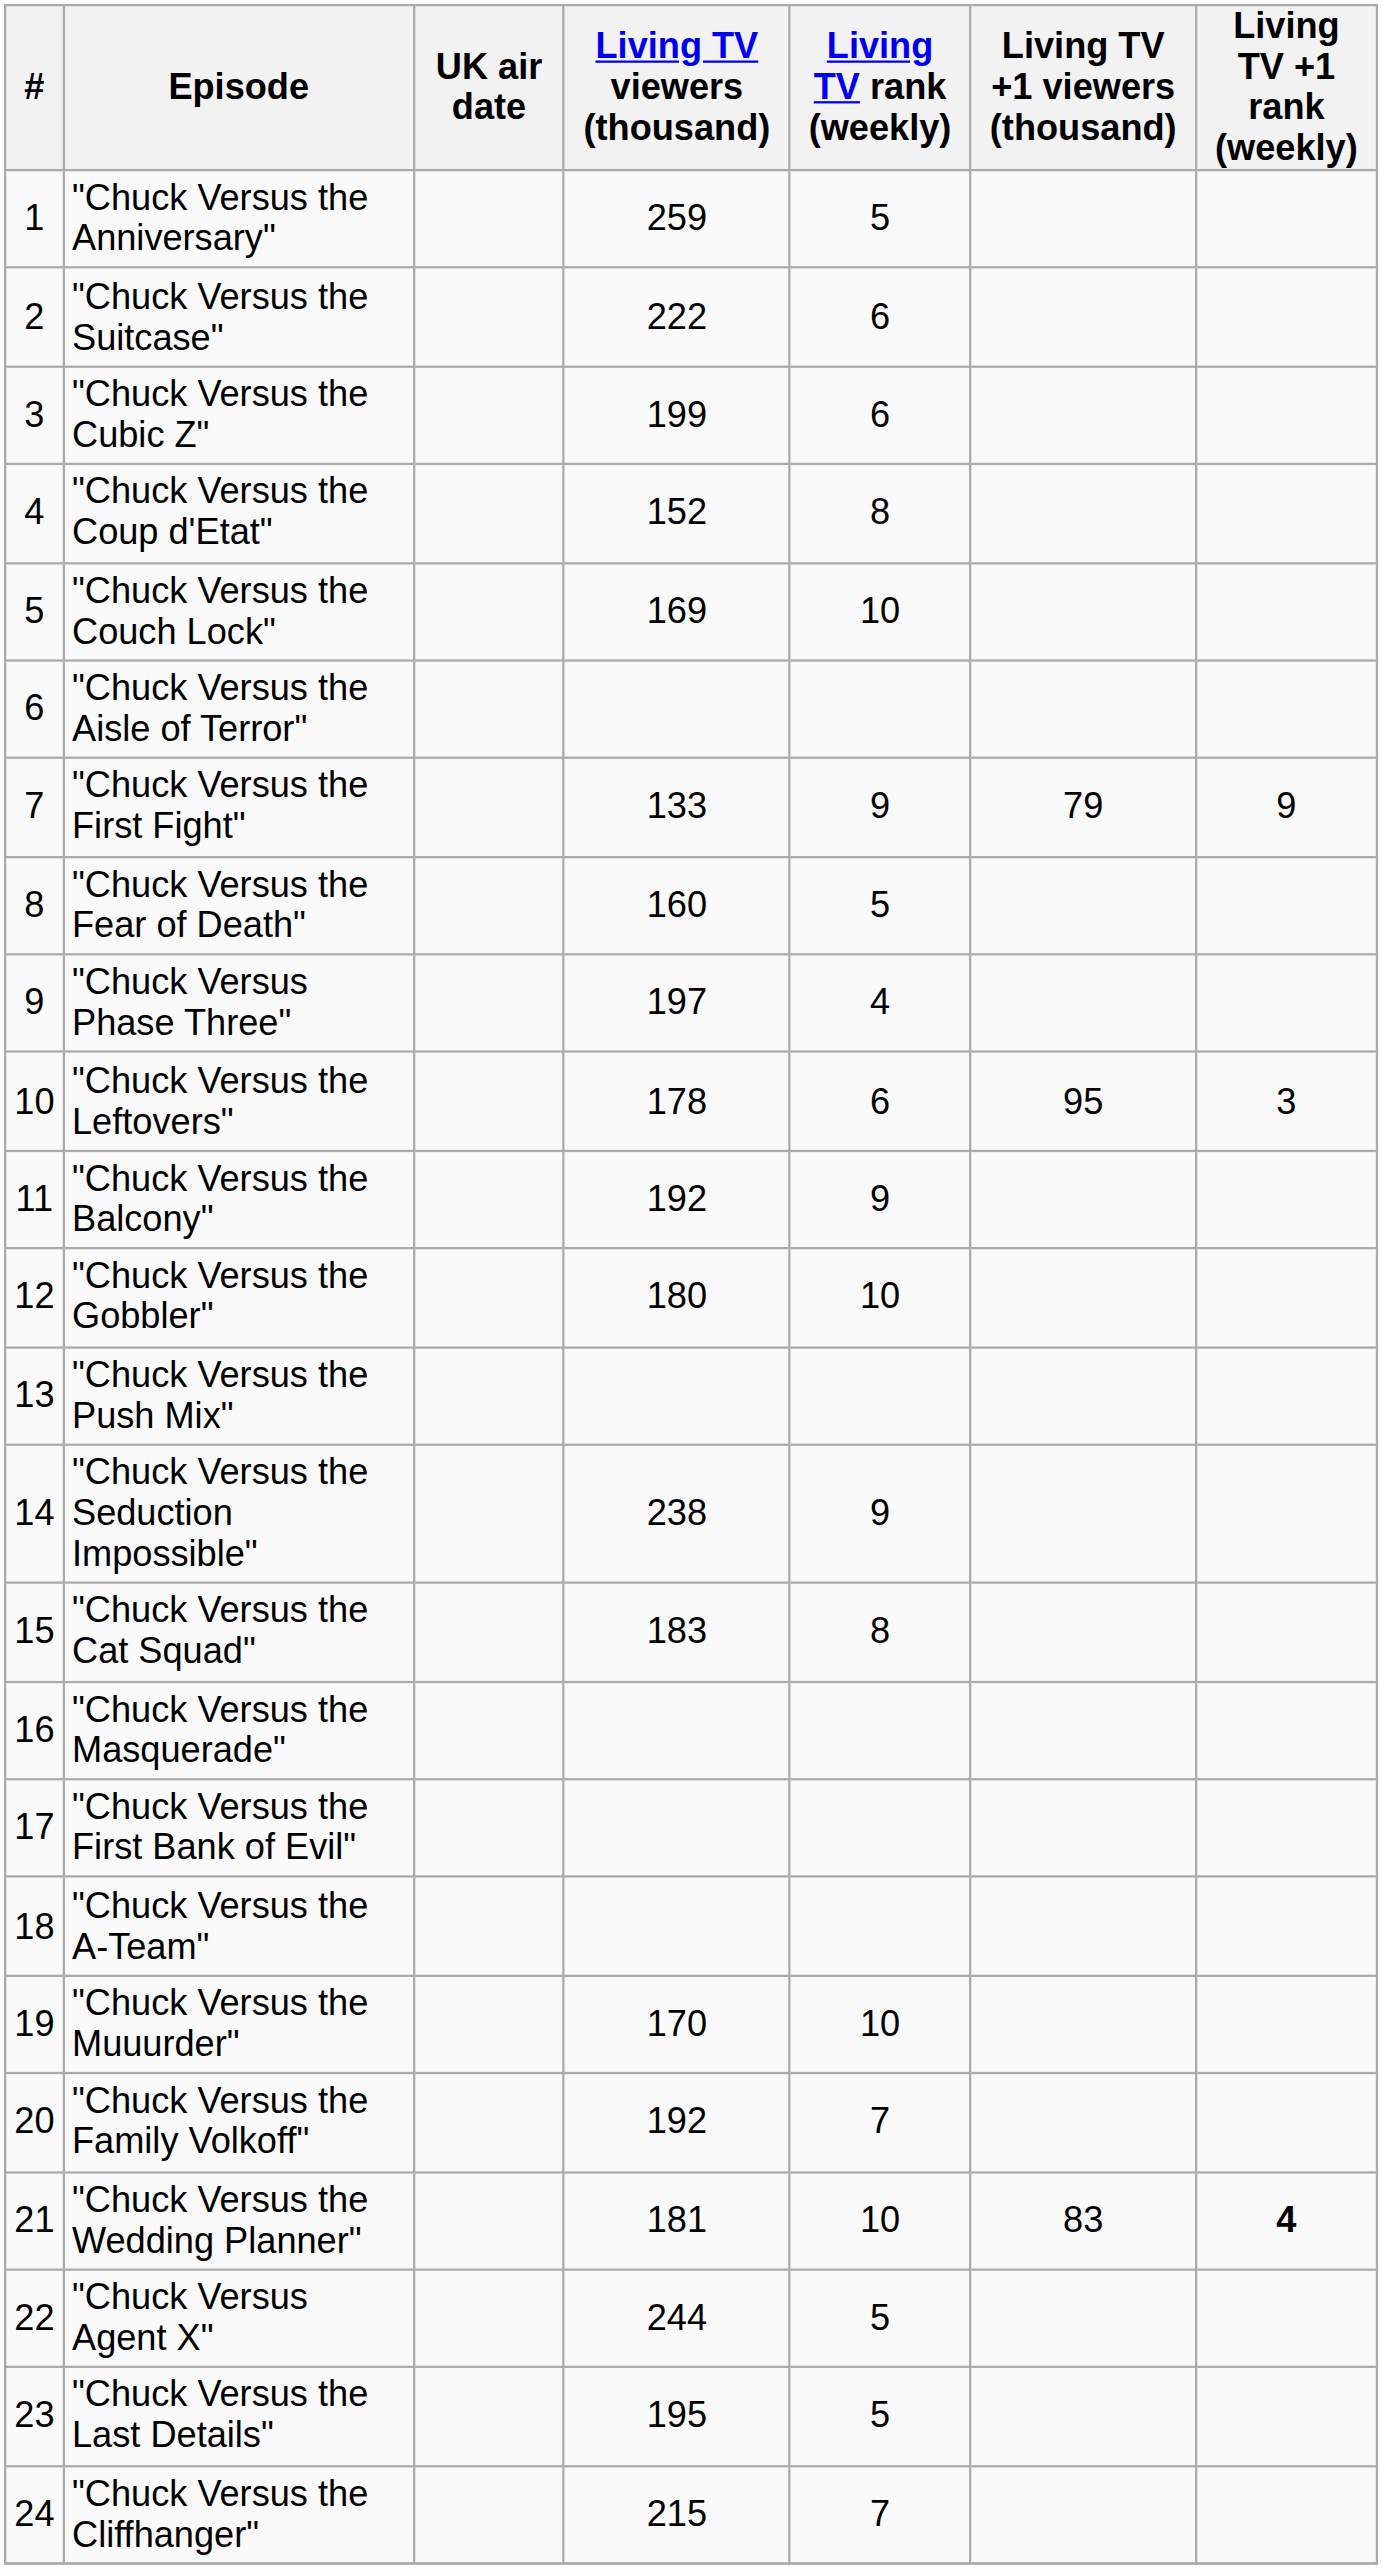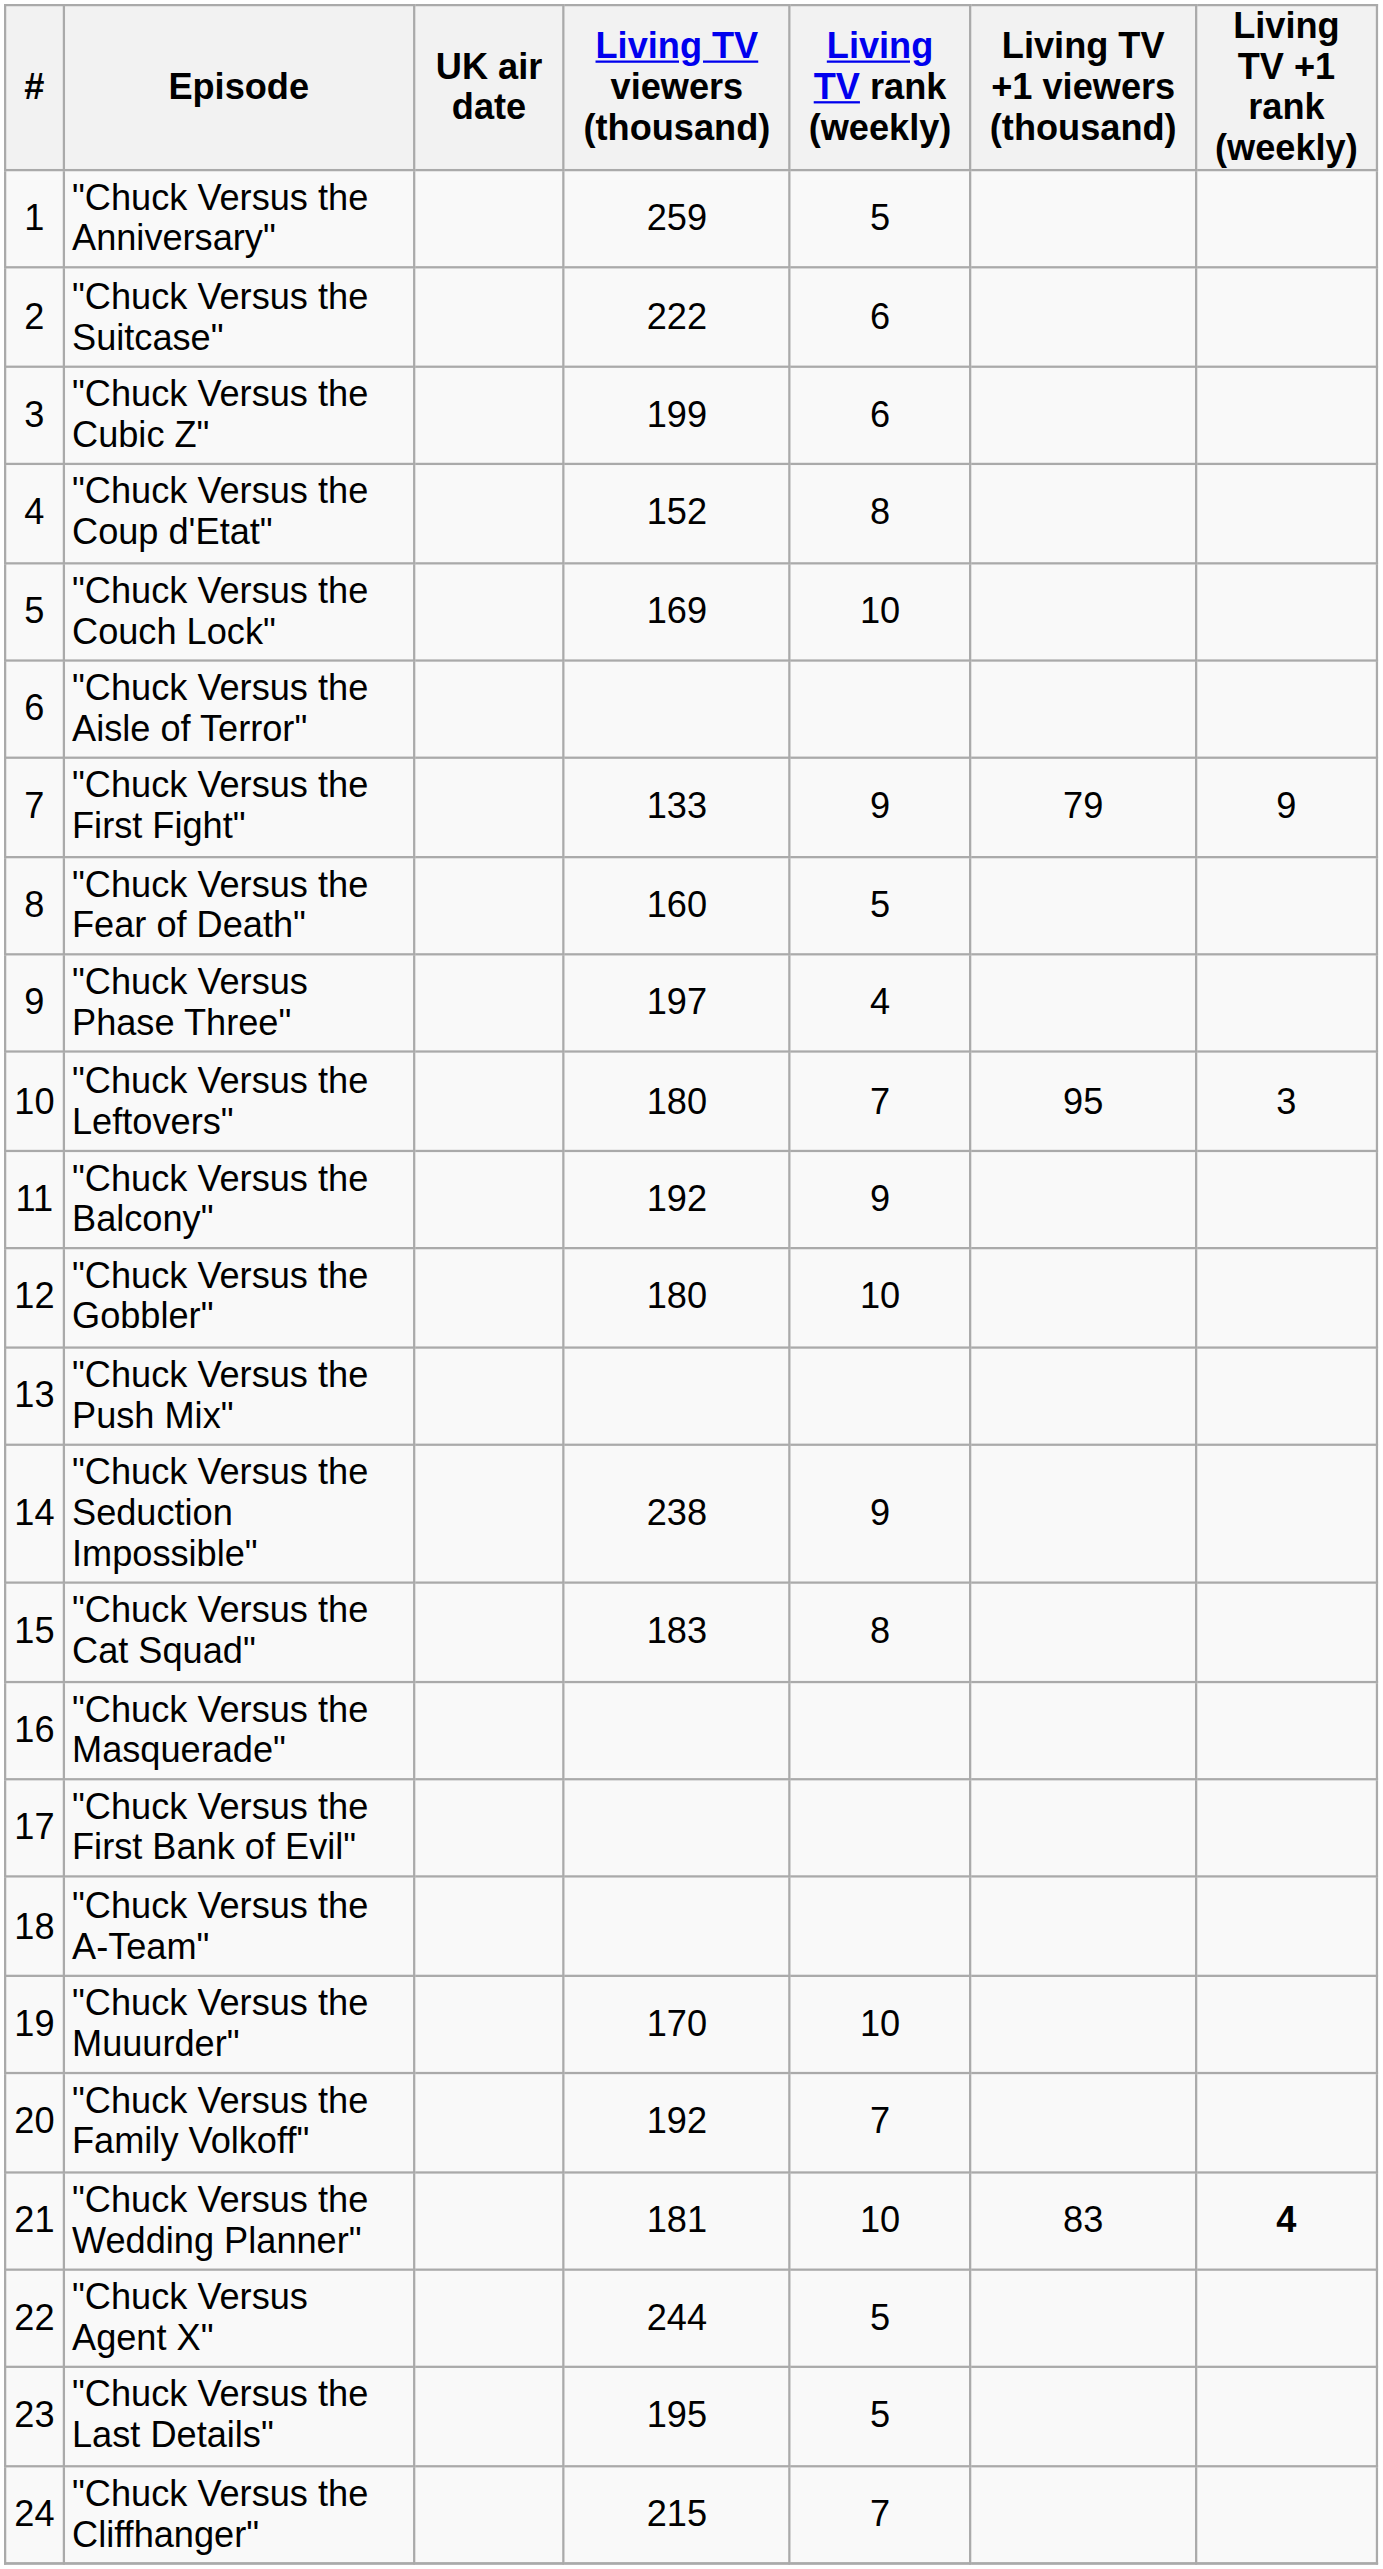 <table style="text-align:center;" class="wikitable sortable">
 <tr>
 <th style="padding: 0px 8px">#</th>
 <th width="300px" class="unsortable">Episode</th>
 <th width="135px">UK air date</th>
 <th style="padding: 0px 8px"><a href='#'>Living TV</a> viewers<br>(thousand)</th>
 <th style="padding: 0px 8px"><a href='#'>Living TV</a> rank<br>(weekly)</th>
 <th style="padding: 0px 8px">Living TV +1 viewers<br>(thousand)</th>
 <th style="padding: 0px 8px">Living TV +1 rank<br>(weekly)</th>
 </tr>
 <tr>
 <td>1</td>
 <td style="text-align:left">"Chuck Versus the Anniversary"</td>
 <td></td>
 <td>259</td>
 <td>5</td>
 <td></td>
 <td></td>
 </tr>
 <tr>
 <td>2</td>
 <td style="text-align:left">"Chuck Versus the Suitcase"</td>
 <td></td>
 <td>222</td>
 <td>6</td>
 <td></td>
 <td></td>
 </tr>
 <tr>
 <td>3</td>
 <td style="text-align:left">"Chuck Versus the Cubic Z"</td>
 <td></td>
 <td>199</td>
 <td>6</td>
 <td></td>
 <td></td>
 </tr>
 <tr>
 <td>4</td>
 <td style="text-align:left">"Chuck Versus the Coup d'Etat"</td>
 <td></td>
 <td>152</td>
 <td>8</td>
 <td></td>
 <td></td>
 </tr>
 <tr>
 <td>5</td>
 <td style="text-align:left">"Chuck Versus the Couch Lock"</td>
 <td></td>
 <td>169</td>
 <td>10</td>
 <td></td>
 <td></td>
 </tr>
 <tr>
 <td>6</td>
 <td style="text-align:left">"Chuck Versus the Aisle of Terror"</td>
 <td></td>
 <td></td>
 <td></td>
 <td></td>
 <td></td>
 </tr>
 <tr>
 <td>7</td>
 <td style="text-align:left">"Chuck Versus the First Fight"</td>
 <td></td>
 <td>133</td>
 <td>9</td>
 <td>79</td>
 <td>9</td>
 </tr>
 <tr>
 <td>8</td>
 <td style="text-align:left">"Chuck Versus the Fear of Death"</td>
 <td></td>
 <td>160</td>
 <td>5</td>
 <td></td>
 <td></td>
 </tr>
 <tr>
 <td>9</td>
 <td style="text-align:left">"Chuck Versus Phase Three"</td>
 <td></td>
 <td>197</td>
 <td>4</td>
 <td></td>
 <td></td>
 </tr>
 <tr>
 <td>10</td>
 <td style="text-align:left">"Chuck Versus the Leftovers"</td>
 <td></td>
-<td>178</td>
-<td>6</td>
+<td>180</td>
+<td>7</td>
 <td>95</td>
 <td>3</td>
 </tr>
 <tr>
 <td>11</td>
 <td style="text-align:left">"Chuck Versus the Balcony"</td>
 <td></td>
 <td>192</td>
 <td>9</td>
 <td></td>
 <td></td>
 </tr>
 <tr>
 <td>12</td>
 <td style="text-align:left">"Chuck Versus the Gobbler"</td>
 <td></td>
 <td>180</td>
 <td>10</td>
 <td></td>
 <td></td>
 </tr>
 <tr>
 <td>13</td>
 <td style="text-align:left">"Chuck Versus the Push Mix"</td>
 <td></td>
 <td></td>
 <td></td>
 <td></td>
 <td></td>
 </tr>
 <tr>
 <td>14</td>
 <td style="text-align:left">"Chuck Versus the Seduction Impossible"</td>
 <td></td>
 <td>238</td>
 <td>9</td>
 <td></td>
 <td></td>
 </tr>
 <tr>
 <td>15</td>
 <td style="text-align:left">"Chuck Versus the Cat Squad"</td>
 <td></td>
 <td>183</td>
 <td>8</td>
 <td></td>
 <td></td>
 </tr>
 <tr>
 <td>16</td>
 <td style="text-align:left">"Chuck Versus the Masquerade"</td>
 <td></td>
 <td></td>
 <td></td>
 <td></td>
 <td></td>
 </tr>
 <tr>
 <td>17</td>
 <td style="text-align:left">"Chuck Versus the First Bank of Evil"</td>
 <td></td>
 <td></td>
 <td></td>
 <td></td>
 <td></td>
 </tr>
 <tr>
 <td>18</td>
 <td style="text-align:left">"Chuck Versus the A-Team"</td>
 <td></td>
 <td></td>
 <td></td>
 <td></td>
 <td></td>
 </tr>
 <tr>
 <td>19</td>
 <td style="text-align:left">"Chuck Versus the Muuurder"</td>
 <td></td>
 <td>170</td>
 <td>10</td>
 <td></td>
 <td></td>
 </tr>
 <tr>
 <td>20</td>
 <td style="text-align:left">"Chuck Versus the Family Volkoff"</td>
 <td></td>
 <td>192</td>
 <td>7</td>
 <td></td>
 <td></td>
 </tr>
 <tr>
 <td>21</td>
 <td style="text-align:left">"Chuck Versus the Wedding Planner"</td>
 <td></td>
 <td>181</td>
 <td>10</td>
 <td>83</td>
 <td><strong>4</strong></td>
 </tr>
 <tr>
 <td>22</td>
 <td style="text-align:left">"Chuck Versus Agent X"</td>
 <td></td>
 <td>244</td>
 <td>5</td>
 <td></td>
 <td></td>
 </tr>
 <tr>
 <td>23</td>
 <td style="text-align:left">"Chuck Versus the Last Details"</td>
 <td></td>
 <td>195</td>
 <td>5</td>
 <td></td>
 <td></td>
 </tr>
 <tr>
 <td>24</td>
 <td style="text-align:left">"Chuck Versus the Cliffhanger"</td>
 <td></td>
 <td>215</td>
 <td>7</td>
 <td></td>
 <td></td>
 </tr>
 <tr>
 </tr>
 </table>
